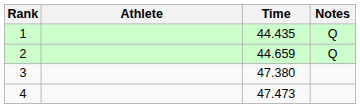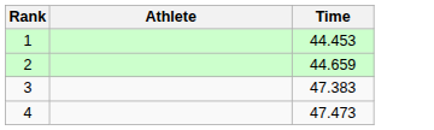 <table class=wikitable style="text-align:center">
 <tr>
 <th width=40>Rank</th>
 <th width=250>Athlete</th>
 <th width=80>Time</th>
-<th width=50>Notes</th>
 </tr>
 <tr bgcolor="ccffcc">
 <td>1</td>
 <td align=left></td>
-<td>44.435</td>
-<td>Q</td>
+<td>44.453</td>
 </tr>
 <tr bgcolor="ccffcc">
 <td>2</td>
 <td align=left></td>
 <td>44.659</td>
-<td>Q</td>
 </tr>
 <tr>
 <td>3</td>
 <td align=left></td>
-<td>47.380</td>
-<td></td>
+<td>47.383</td>
 </tr>
 <tr>
 <td>4</td>
 <td align=left></td>
 <td>47.473</td>
-<td></td>
 </tr>
 </table>
